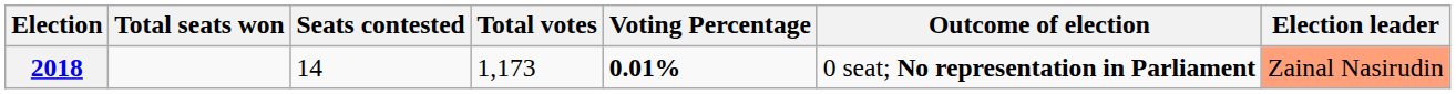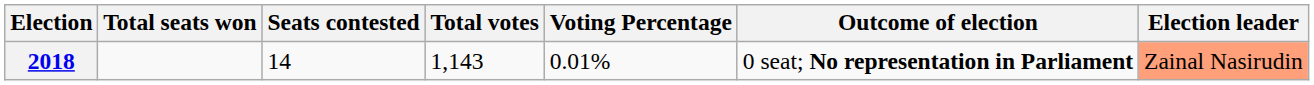 <table class="wikitable">
 <tr>
 <th>Election</th>
 <th>Total seats won</th>
 <th>Seats contested</th>
 <th>Total votes</th>
 <th>Voting Percentage</th>
 <th>Outcome of election</th>
 <th>Election leader</th>
 </tr>
 <tr>
 <th><a href='#'>2018</a></th>
 <td></td>
 <td>14</td>
-<td>1,173</td>
-<td><strong>0.01%</strong></td>
+<td>1,143</td>
+<td>0.01%</td>
 <td> 0 seat; <strong>No representation in Parliament</strong></td>
 <td style="background: lightsalmon;">Zainal Nasirudin</td>
 </tr>
 </table>
